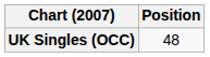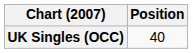 <table class="wikitable plainrowheaders" style="text-align:center">
 <tr>
 <th scope="col">Chart (2007)</th>
 <th scope="col">Position</th>
 </tr>
 <tr>
 <th scope="row">UK Singles (OCC)</th>
-<td>48</td>
+<td>40</td>
 </tr>
 </table>
